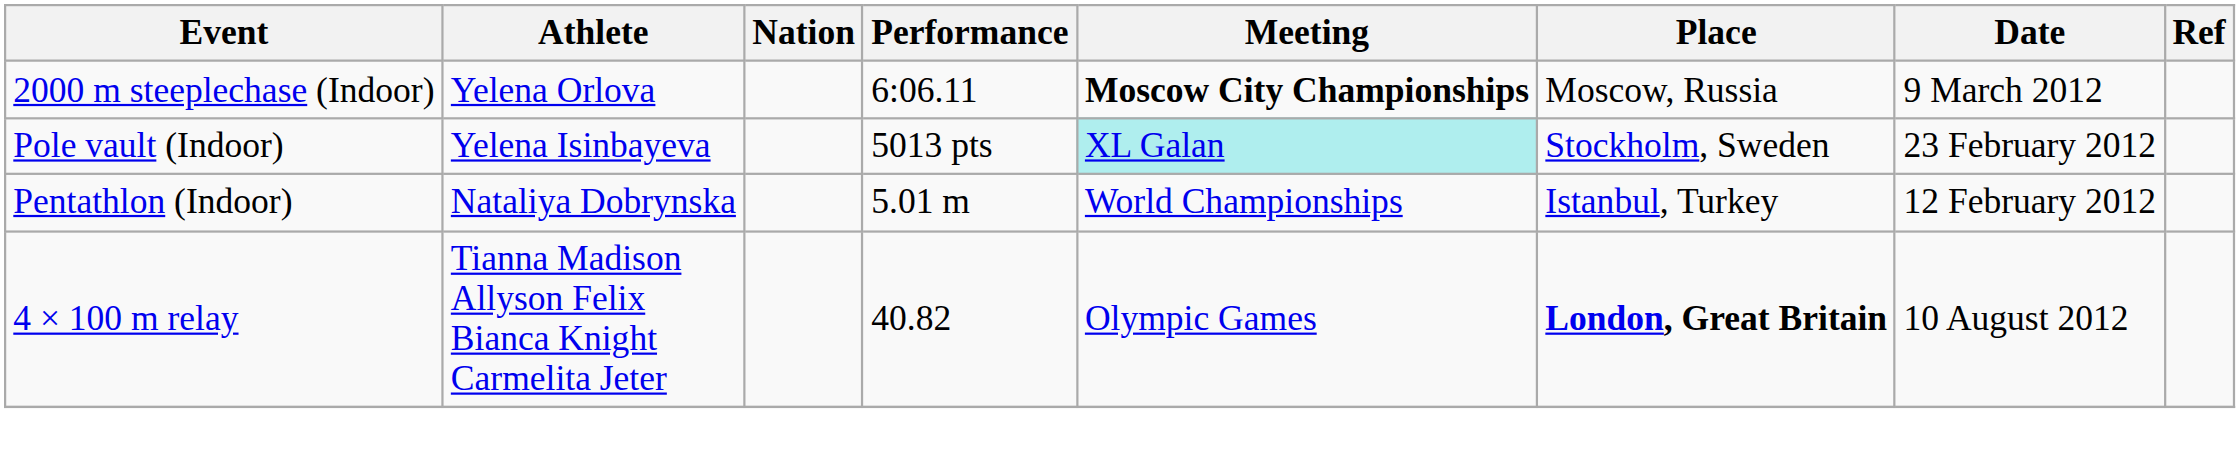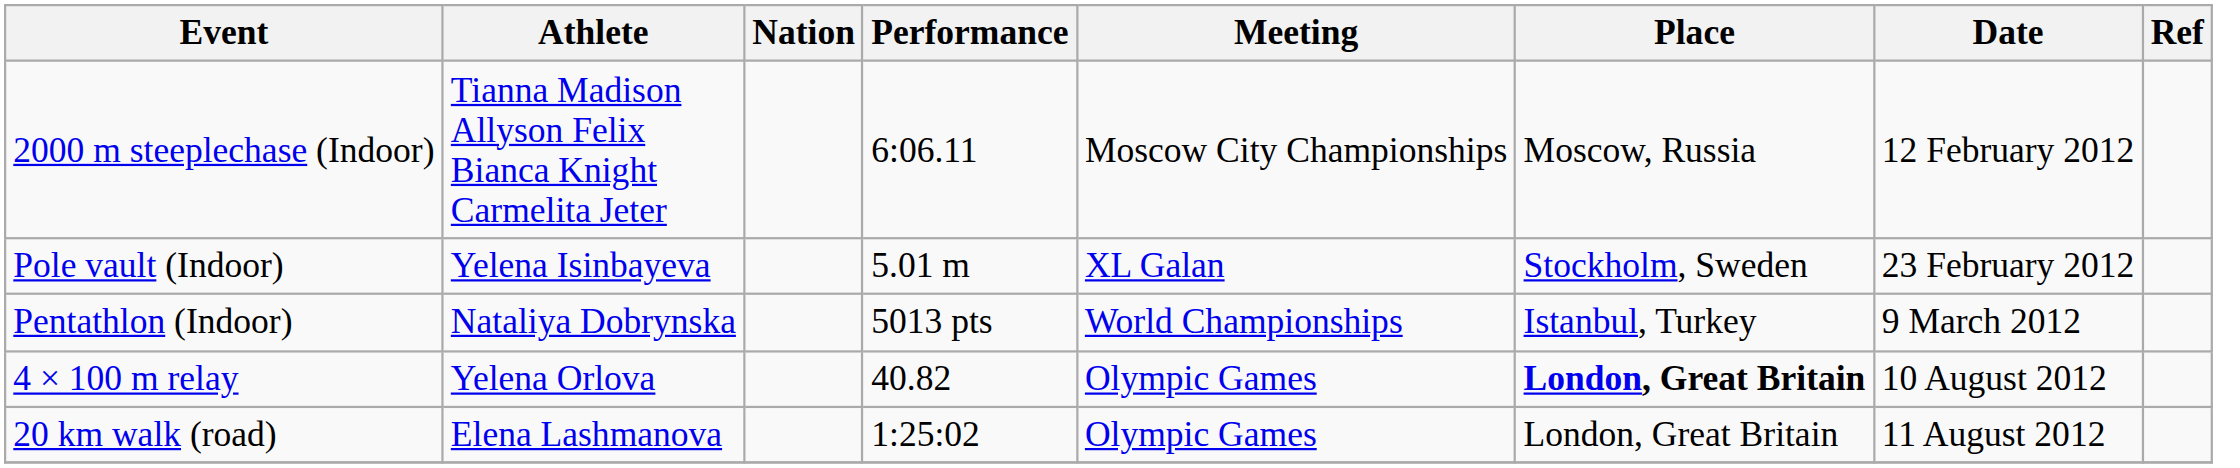 <table class="wikitable" border="1">
 <tr>
 <th>Event</th>
 <th>Athlete</th>
 <th>Nation</th>
 <th>Performance</th>
 <th>Meeting</th>
 <th>Place</th>
 <th>Date</th>
 <th>Ref</th>
 </tr>
 <tr>
 <td><a href='#'>2000 m steeplechase</a> (Indoor)</td>
-<td><a href='#'>Yelena Orlova</a></td>
+<td><a href='#'>Tianna Madison</a><br><a href='#'>Allyson Felix</a><br><a href='#'>Bianca Knight</a><br><a href='#'>Carmelita Jeter</a></td>
 <td></td>
 <td>6:06.11</td>
-<td><strong>Moscow City Championships</strong></td>
+<td>Moscow City Championships</td>
 <td> Moscow, Russia</td>
-<td>9 March 2012</td>
+<td>12 February 2012</td>
 <td></td>
 </tr>
 <tr>
 <td><a href='#'>Pole vault</a> (Indoor)</td>
 <td><a href='#'>Yelena Isinbayeva</a></td>
 <td></td>
-<td>5013 pts</td>
-<td style="background: paleturquoise;"><a href='#'>XL Galan</a></td>
+<td>5.01 m</td>
+<td><a href='#'>XL Galan</a></td>
 <td> <a href='#'>Stockholm</a>, Sweden</td>
 <td>23 February 2012</td>
 <td></td>
 </tr>
 <tr>
 <td><a href='#'>Pentathlon</a> (Indoor)</td>
 <td><a href='#'>Nataliya Dobrynska</a></td>
 <td></td>
-<td>5.01 m</td>
+<td>5013 pts</td>
 <td><a href='#'>World Championships</a></td>
 <td> <a href='#'>Istanbul</a>, Turkey</td>
-<td>12 February 2012</td>
+<td>9 March 2012</td>
 <td></td>
 </tr>
 <tr>
 <td><a href='#'>4 × 100 m relay</a></td>
-<td><a href='#'>Tianna Madison</a><br><a href='#'>Allyson Felix</a><br><a href='#'>Bianca Knight</a><br><a href='#'>Carmelita Jeter</a></td>
+<td><a href='#'>Yelena Orlova</a></td>
 <td></td>
 <td>40.82</td>
 <td><a href='#'>Olympic Games</a></td>
 <td><strong> <a href='#'>London</a>, Great Britain</strong></td>
 <td>10 August 2012</td>
 <td></td>
 </tr>
 <tr>
+<td><a href='#'>20 km walk</a> (road)</td>
+<td><a href='#'>Elena Lashmanova</a></td>
+<td></td>
+<td>1:25:02</td>
+<td><a href='#'>Olympic Games</a></td>
+<td> London, Great Britain</td>
+<td>11 August 2012</td>
+<td></td>
+</tr>
+<tr>
 </tr>
 </table>
